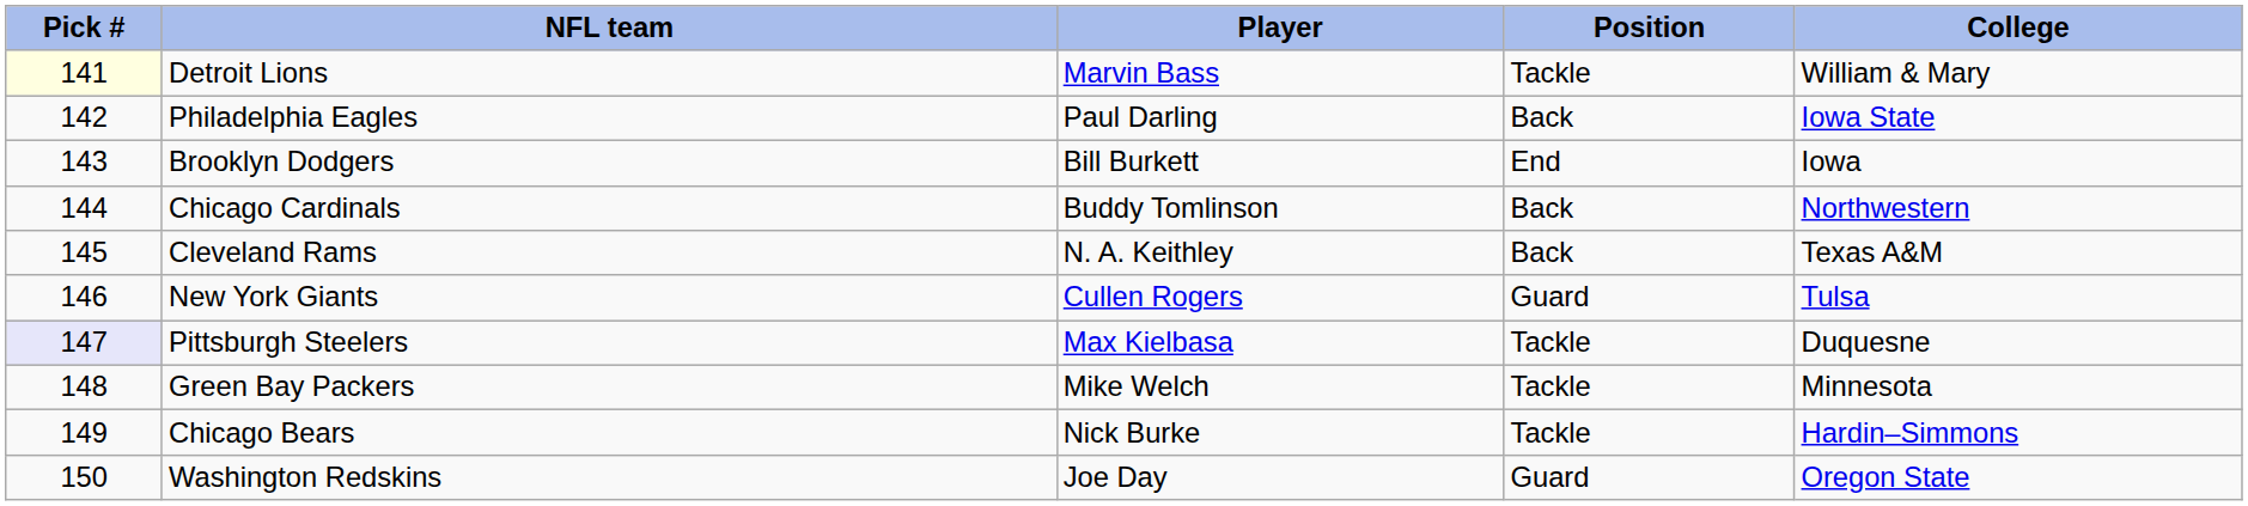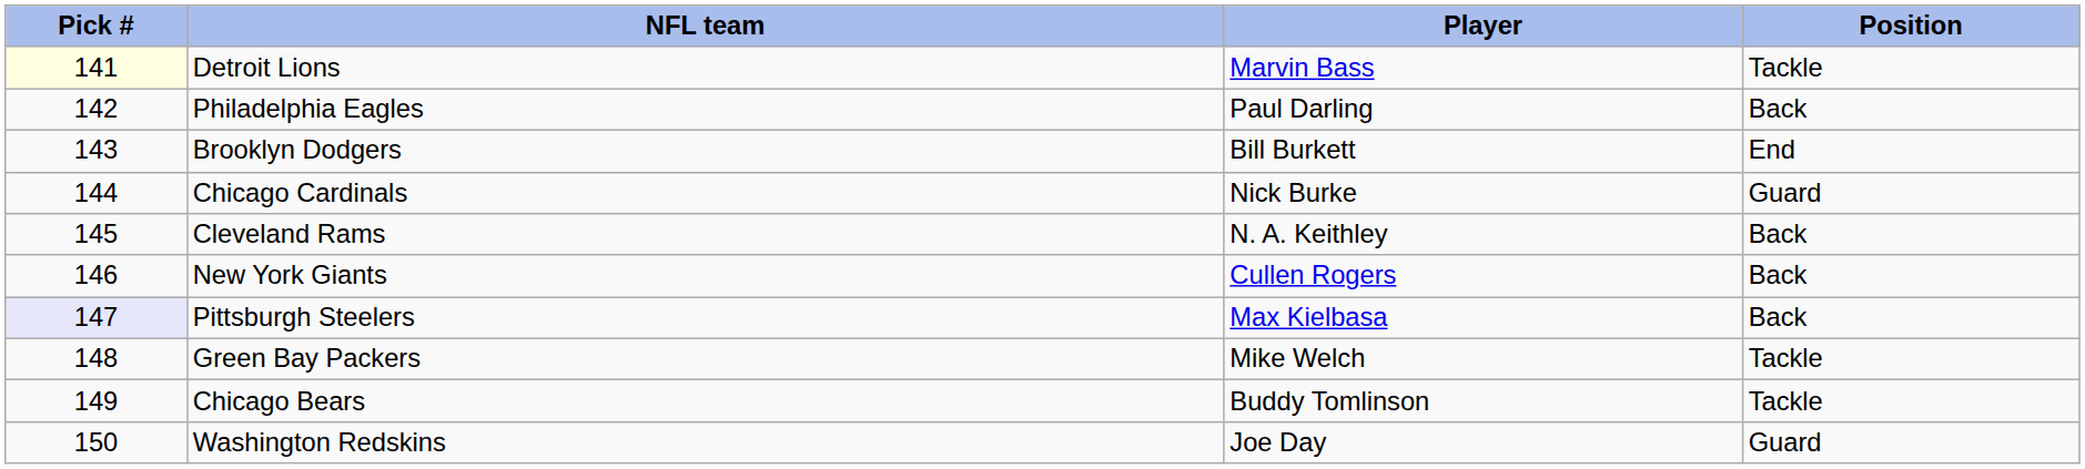 <table class="wikitable sortable sortable" style="width: 100%">
 <tr>
 <th style="background:#A8BDEC;" width=7%>Pick #</th>
 <th width=40% style="background:#A8BDEC;">NFL team</th>
 <th width=20% style="background:#A8BDEC;">Player</th>
 <th width=13% style="background:#A8BDEC;">Position</th>
-<th style="background:#A8BDEC;">College</th>
 </tr>
 <tr>
 <td align=center style="background: lightyellow;">141</td>
 <td>Detroit Lions</td>
 <td><a href='#'>Marvin Bass</a></td>
 <td>Tackle</td>
-<td>William & Mary</td>
 </tr>
 <tr>
 <td align=center>142</td>
 <td>Philadelphia Eagles</td>
 <td>Paul Darling</td>
 <td>Back</td>
-<td><a href='#'>Iowa State</a></td>
 </tr>
 <tr>
 <td align=center>143</td>
 <td>Brooklyn Dodgers</td>
 <td>Bill Burkett</td>
 <td>End</td>
-<td>Iowa</td>
 </tr>
 <tr>
 <td align=center>144</td>
 <td>Chicago Cardinals</td>
-<td>Buddy Tomlinson</td>
-<td>Back</td>
-<td><a href='#'>Northwestern</a></td>
+<td>Nick Burke</td>
+<td>Guard</td>
 </tr>
 <tr>
 <td align=center>145</td>
 <td>Cleveland Rams</td>
 <td>N. A. Keithley</td>
 <td>Back</td>
-<td>Texas A&M</td>
 </tr>
 <tr>
 <td align=center>146</td>
 <td>New York Giants</td>
 <td><a href='#'>Cullen Rogers</a></td>
-<td>Guard</td>
-<td><a href='#'>Tulsa</a></td>
+<td>Back</td>
 </tr>
 <tr>
 <td align=center style="background: lavender;">147</td>
 <td>Pittsburgh Steelers</td>
 <td><a href='#'>Max Kielbasa</a></td>
-<td>Tackle</td>
-<td>Duquesne</td>
+<td>Back</td>
 </tr>
 <tr>
 <td align=center>148</td>
 <td>Green Bay Packers</td>
 <td>Mike Welch</td>
 <td>Tackle</td>
-<td>Minnesota</td>
 </tr>
 <tr>
 <td align=center>149</td>
 <td>Chicago Bears</td>
-<td>Nick Burke</td>
+<td>Buddy Tomlinson</td>
 <td>Tackle</td>
-<td><a href='#'>Hardin–Simmons</a></td>
 </tr>
 <tr>
 <td align=center>150</td>
 <td>Washington Redskins</td>
 <td>Joe Day</td>
 <td>Guard</td>
-<td><a href='#'>Oregon State</a></td>
 </tr>
 </table>
